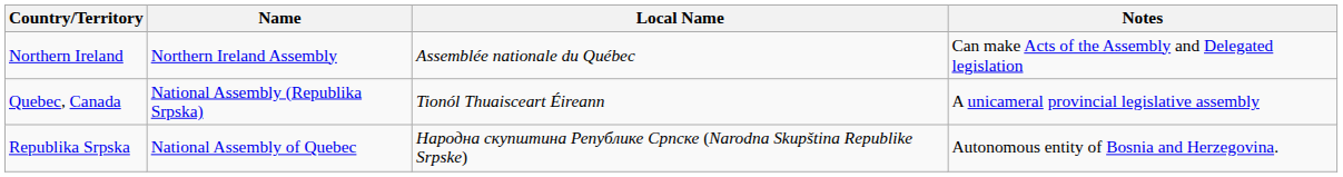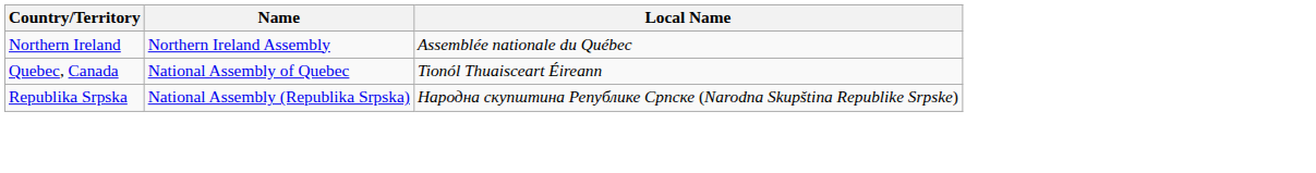 <table class="wikitable">
 <tr>
 <th>Country/Territory</th>
 <th>Name</th>
 <th>Local Name</th>
-<th>Notes</th>
 </tr>
 <tr>
 <td><a href='#'>Northern Ireland</a></td>
 <td><a href='#'>Northern Ireland Assembly</a></td>
 <td><em>Assemblée nationale du Québec</em></td>
-<td>Can make <a href='#'>Acts of the Assembly</a> and <a href='#'>Delegated legislation</a></td>
 </tr>
 <tr>
 <td><a href='#'>Quebec</a>, <a href='#'>Canada</a></td>
-<td><a href='#'>National Assembly (Republika Srpska)</a></td>
+<td><a href='#'>National Assembly of Quebec</a></td>
 <td><em>Tionól Thuaisceart Éireann</em></td>
-<td>A <a href='#'>unicameral</a> <a href='#'>provincial legislative assembly</a></td>
 </tr>
 <tr>
 <td><a href='#'>Republika Srpska</a></td>
-<td><a href='#'>National Assembly of Quebec</a></td>
+<td><a href='#'>National Assembly (Republika Srpska)</a></td>
 <td><em>Народна скупштина Републике Српске</em> (<em>Narodna Skupština Republike Srpske</em>)</td>
-<td>Autonomous entity of <a href='#'>Bosnia and Herzegovina</a>.</td>
 </tr>
 </table>
